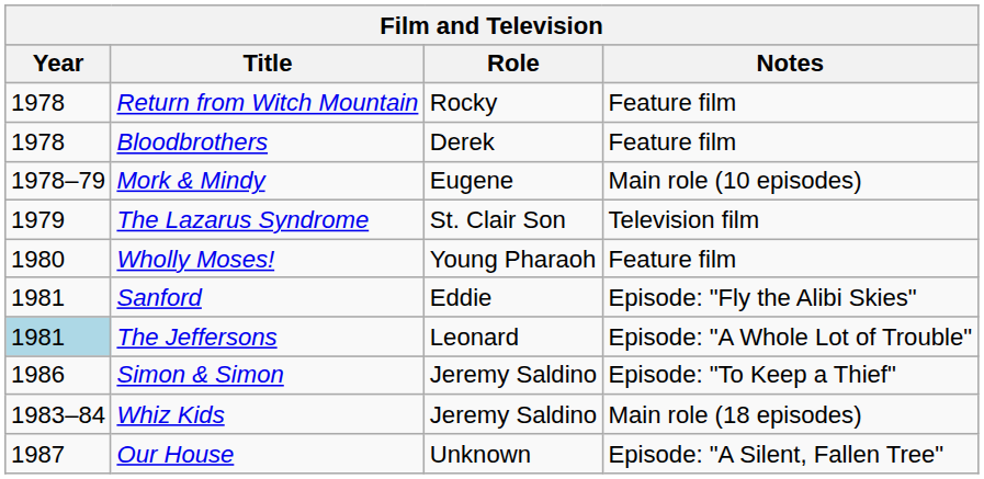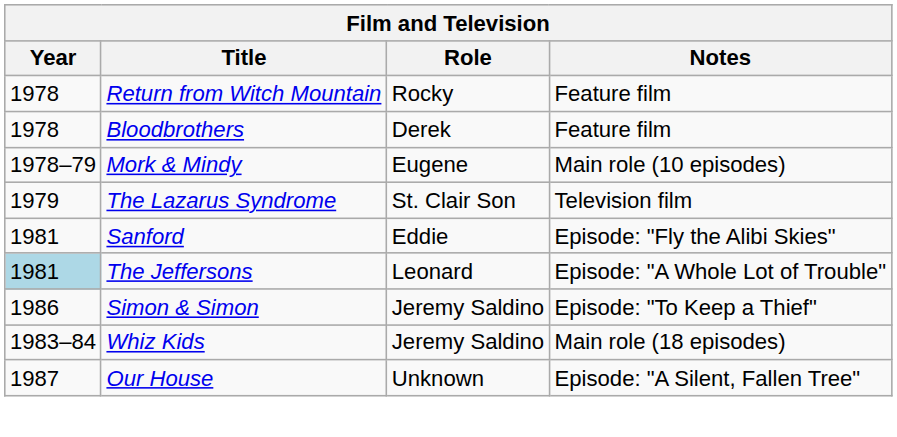 <table class="wikitable sortable" style="font-size: 88%">
 <tr>
 <th colspan=4>Film and Television</th>
 </tr>
 <tr style="text-align:center;">
 <th>Year</th>
 <th>Title</th>
 <th>Role</th>
 <th>Notes</th>
 </tr>
 <tr>
 <td>1978</td>
 <td><em><a href='#'>Return from Witch Mountain</a></em></td>
 <td>Rocky</td>
 <td>Feature film</td>
 </tr>
 <tr>
 <td>1978</td>
 <td><em><a href='#'>Bloodbrothers</a></em></td>
 <td>Derek</td>
 <td>Feature film</td>
 </tr>
 <tr>
 <td>1978–79</td>
 <td><em><a href='#'>Mork & Mindy</a></em></td>
 <td>Eugene</td>
 <td>Main role (10 episodes)</td>
 </tr>
 <tr>
 <td>1979</td>
 <td><em><a href='#'>The Lazarus Syndrome</a></em></td>
 <td>St. Clair Son</td>
 <td>Television film</td>
 </tr>
 <tr>
-<td>1980</td>
-<td><em><a href='#'>Wholly Moses!</a></em></td>
-<td>Young Pharaoh</td>
-<td>Feature film</td>
-</tr>
-<tr>
 <td>1981</td>
 <td><em><a href='#'>Sanford</a></em></td>
 <td>Eddie</td>
 <td>Episode: "Fly the Alibi Skies"</td>
 </tr>
 <tr>
 <td style="background: lightblue;">1981</td>
 <td><em><a href='#'>The Jeffersons</a></em></td>
 <td>Leonard</td>
 <td>Episode: "A Whole Lot of Trouble"</td>
 </tr>
 <tr>
 <td>1986</td>
 <td><em><a href='#'>Simon & Simon</a></em></td>
 <td>Jeremy Saldino</td>
 <td>Episode: "To Keep a Thief"</td>
 </tr>
 <tr>
 <td>1983–84</td>
 <td><em><a href='#'>Whiz Kids</a></em></td>
 <td>Jeremy Saldino</td>
 <td>Main role (18 episodes)</td>
 </tr>
 <tr>
 <td>1987</td>
 <td><em><a href='#'>Our House</a></em></td>
 <td>Unknown</td>
 <td>Episode: "A Silent, Fallen Tree"</td>
 </tr>
 </table>
